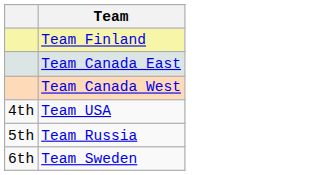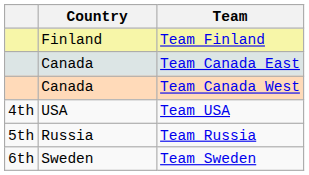 <table class="wikitable" style="text-align:center">
 <tr>
 <th width=15></th>
+<th width=100>Country</th>
 <th>Team</th>
 </tr>
 <tr>
 <td style="background:#f7f6a8;"></td>
+<td align=left style="background:#f7f6a8;"> Finland</td>
 <td align=left style="background:#f7f6a8;"> <a href='#'>Team Finland</a></td>
 </tr>
 <tr>
 <td style="background:#dce5e5;"></td>
+<td align=left style="background:#dce5e5;"> Canada</td>
 <td align=left style="background:#dce5e5;"> <a href='#'>Team Canada East</a></td>
 </tr>
 <tr>
 <td style="background:#ffdab9;"></td>
+<td align=left style="background:#ffdab9;"> Canada</td>
 <td align=left style="background:#ffdab9;"> <a href='#'>Team Canada West</a></td>
 </tr>
 <tr>
 <td>4th</td>
+<td align=left> USA</td>
 <td align=left> <a href='#'>Team USA</a></td>
 </tr>
 <tr>
 <td>5th</td>
+<td align=left> Russia</td>
 <td align=left> <a href='#'>Team Russia</a></td>
 </tr>
 <tr>
 <td>6th</td>
+<td align=left> Sweden</td>
 <td align=left> <a href='#'>Team Sweden</a></td>
 </tr>
 </table>
